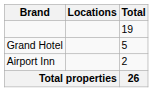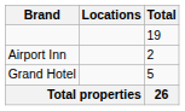 <table class="wikitable sortable">
 <tr>
 <th>Brand</th>
 <th class="unsortable">Locations</th>
 <th>Total</th>
 </tr>
 <tr>
 <td></td>
 <td></td>
 <td>19</td>
 </tr>
 <tr>
+<td>Airport Inn</td>
+<td></td>
+<td>2</td>
+</tr>
+<tr>
 <td>Grand Hotel</td>
 <td></td>
 <td>5</td>
-</tr>
-<tr>
-<td>Airport Inn</td>
-<td></td>
-<td>2</td>
 </tr>
 <tr class="sortbottom">
 <th colspan="2" style="text-align:right;">Total properties</th>
 <th>26</th>
 </tr>
 </table>
